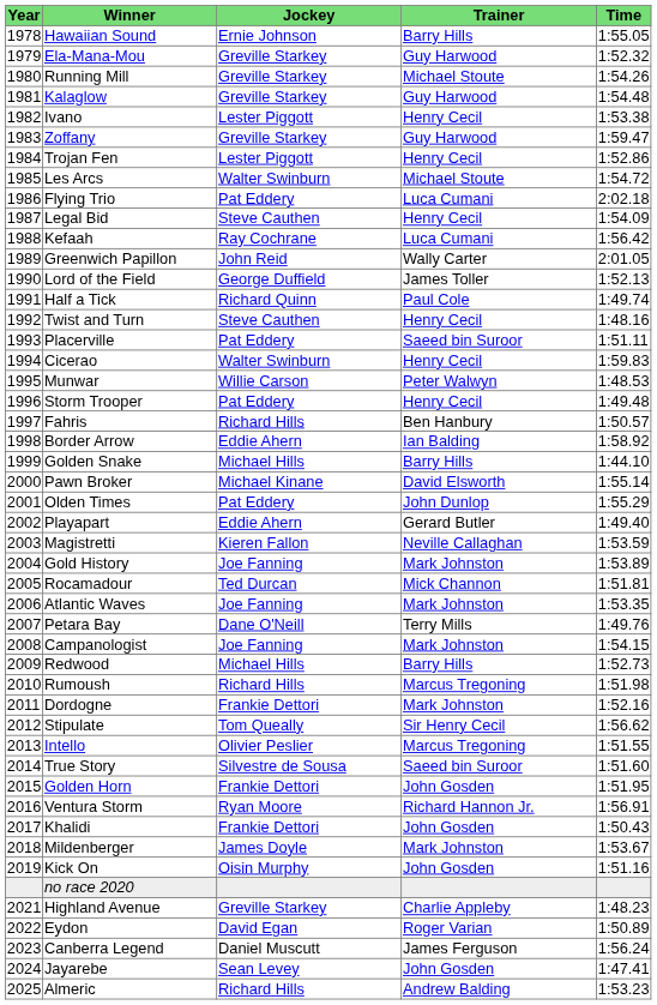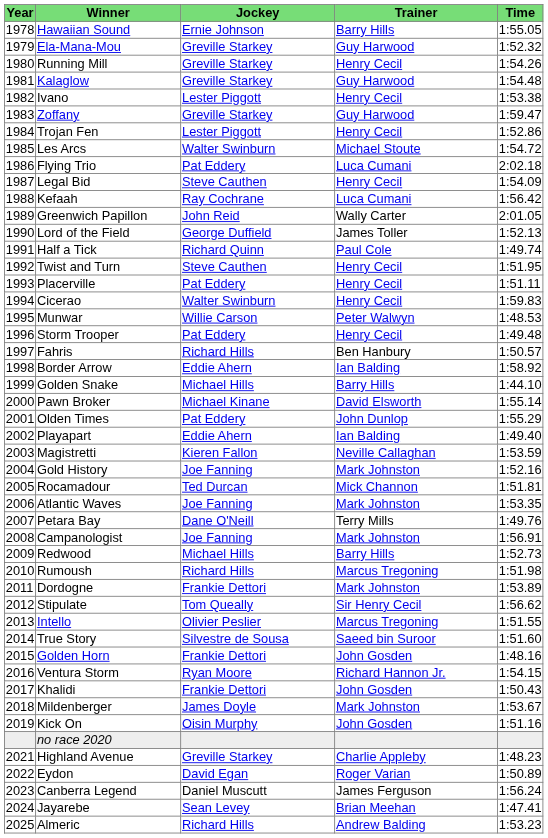 <table class = "sortable" | border="1" style="border-collapse: collapse; font-size:90%">
 <tr bgcolor="#77dd77" align="center">
 <th>Year</th>
 <th>Winner</th>
 <th>Jockey</th>
 <th>Trainer</th>
 <th>Time</th>
 </tr>
 <tr>
 <td>1978</td>
 <td width=160px><a href='#'>Hawaiian Sound</a></td>
 <td width=170px><a href='#'>Ernie Johnson</a></td>
 <td width=180px><a href='#'>Barry Hills</a></td>
 <td>1:55.05</td>
 </tr>
 <tr>
 <td>1979</td>
 <td><a href='#'>Ela-Mana-Mou</a></td>
 <td><a href='#'>Greville Starkey</a></td>
 <td><a href='#'>Guy Harwood</a></td>
 <td>1:52.32</td>
 </tr>
 <tr>
 <td>1980</td>
 <td>Running Mill</td>
 <td><a href='#'>Greville Starkey</a></td>
-<td><a href='#'>Michael Stoute</a></td>
+<td><a href='#'>Henry Cecil</a></td>
 <td>1:54.26</td>
 </tr>
 <tr>
 <td>1981</td>
 <td><a href='#'>Kalaglow</a></td>
 <td><a href='#'>Greville Starkey</a></td>
 <td><a href='#'>Guy Harwood</a></td>
 <td>1:54.48</td>
 </tr>
 <tr>
 <td>1982</td>
 <td>Ivano</td>
 <td><a href='#'>Lester Piggott</a></td>
 <td><a href='#'>Henry Cecil</a></td>
 <td>1:53.38</td>
 </tr>
 <tr>
 <td>1983</td>
 <td><a href='#'>Zoffany</a></td>
 <td><a href='#'>Greville Starkey</a></td>
 <td><a href='#'>Guy Harwood</a></td>
 <td>1:59.47</td>
 </tr>
 <tr>
 <td>1984</td>
 <td>Trojan Fen</td>
 <td><a href='#'>Lester Piggott</a></td>
 <td><a href='#'>Henry Cecil</a></td>
 <td>1:52.86</td>
 </tr>
 <tr>
 <td>1985</td>
 <td>Les Arcs</td>
 <td><a href='#'>Walter Swinburn</a></td>
 <td><a href='#'>Michael Stoute</a></td>
 <td>1:54.72</td>
 </tr>
 <tr>
 <td>1986</td>
 <td>Flying Trio</td>
 <td><a href='#'>Pat Eddery</a></td>
 <td><a href='#'>Luca Cumani</a></td>
 <td>2:02.18</td>
 </tr>
 <tr>
 <td>1987</td>
 <td>Legal Bid</td>
 <td><a href='#'>Steve Cauthen</a></td>
 <td><a href='#'>Henry Cecil</a></td>
 <td>1:54.09</td>
 </tr>
 <tr>
 <td>1988</td>
 <td>Kefaah</td>
 <td><a href='#'>Ray Cochrane</a></td>
 <td><a href='#'>Luca Cumani</a></td>
 <td>1:56.42</td>
 </tr>
 <tr>
 <td>1989</td>
 <td>Greenwich Papillon</td>
 <td><a href='#'>John Reid</a></td>
 <td>Wally Carter</td>
 <td>2:01.05</td>
 </tr>
 <tr>
 <td>1990</td>
 <td>Lord of the Field</td>
 <td><a href='#'>George Duffield</a></td>
 <td>James Toller</td>
 <td>1:52.13</td>
 </tr>
 <tr>
 <td>1991</td>
 <td>Half a Tick</td>
 <td><a href='#'>Richard Quinn</a></td>
 <td><a href='#'>Paul Cole</a></td>
 <td>1:49.74</td>
 </tr>
 <tr>
 <td>1992</td>
 <td>Twist and Turn</td>
 <td><a href='#'>Steve Cauthen</a></td>
 <td><a href='#'>Henry Cecil</a></td>
-<td>1:48.16</td>
+<td>1:51.95</td>
 </tr>
 <tr>
 <td>1993</td>
 <td>Placerville</td>
 <td><a href='#'>Pat Eddery</a></td>
-<td><a href='#'>Saeed bin Suroor</a></td>
+<td><a href='#'>Henry Cecil</a></td>
 <td>1:51.11</td>
 </tr>
 <tr>
 <td>1994</td>
 <td>Cicerao</td>
 <td><a href='#'>Walter Swinburn</a></td>
 <td><a href='#'>Henry Cecil</a></td>
 <td>1:59.83</td>
 </tr>
 <tr>
 <td>1995</td>
 <td>Munwar</td>
 <td><a href='#'>Willie Carson</a></td>
 <td><a href='#'>Peter Walwyn</a></td>
 <td>1:48.53</td>
 </tr>
 <tr>
 <td>1996</td>
 <td>Storm Trooper</td>
 <td><a href='#'>Pat Eddery</a></td>
 <td><a href='#'>Henry Cecil</a></td>
 <td>1:49.48</td>
 </tr>
 <tr>
 <td>1997</td>
 <td>Fahris</td>
 <td><a href='#'>Richard Hills</a></td>
 <td>Ben Hanbury</td>
 <td>1:50.57</td>
 </tr>
 <tr>
 <td>1998</td>
 <td>Border Arrow</td>
 <td><a href='#'>Eddie Ahern</a></td>
 <td><a href='#'>Ian Balding</a></td>
 <td>1:58.92</td>
 </tr>
 <tr>
 <td>1999</td>
 <td>Golden Snake </td>
 <td><a href='#'>Michael Hills</a></td>
 <td><a href='#'>Barry Hills</a></td>
 <td>1:44.10</td>
 </tr>
 <tr>
 <td>2000</td>
 <td>Pawn Broker</td>
 <td><a href='#'>Michael Kinane</a></td>
 <td><a href='#'>David Elsworth</a></td>
 <td>1:55.14</td>
 </tr>
 <tr>
 <td>2001</td>
 <td>Olden Times</td>
 <td><a href='#'>Pat Eddery</a></td>
 <td><a href='#'>John Dunlop</a></td>
 <td>1:55.29</td>
 </tr>
 <tr>
 <td>2002</td>
 <td>Playapart</td>
 <td><a href='#'>Eddie Ahern</a></td>
-<td>Gerard Butler</td>
+<td><a href='#'>Ian Balding</a></td>
 <td>1:49.40</td>
 </tr>
 <tr>
 <td>2003</td>
 <td>Magistretti</td>
 <td><a href='#'>Kieren Fallon</a></td>
 <td><a href='#'>Neville Callaghan</a></td>
 <td>1:53.59</td>
 </tr>
 <tr>
 <td>2004</td>
 <td>Gold History</td>
 <td><a href='#'>Joe Fanning</a></td>
 <td><a href='#'>Mark Johnston</a></td>
-<td>1:53.89</td>
+<td>1:52.16</td>
 </tr>
 <tr>
 <td>2005</td>
 <td>Rocamadour</td>
 <td><a href='#'>Ted Durcan</a></td>
 <td><a href='#'>Mick Channon</a></td>
 <td>1:51.81</td>
 </tr>
 <tr>
 <td>2006</td>
 <td>Atlantic Waves</td>
 <td><a href='#'>Joe Fanning</a></td>
 <td><a href='#'>Mark Johnston</a></td>
 <td>1:53.35</td>
 </tr>
 <tr>
 <td>2007</td>
 <td>Petara Bay</td>
 <td><a href='#'>Dane O'Neill</a></td>
 <td>Terry Mills</td>
 <td>1:49.76</td>
 </tr>
 <tr>
 <td>2008</td>
 <td>Campanologist</td>
 <td><a href='#'>Joe Fanning</a></td>
 <td><a href='#'>Mark Johnston</a></td>
-<td>1:54.15</td>
+<td>1:56.91</td>
 </tr>
 <tr>
 <td>2009</td>
 <td>Redwood</td>
 <td><a href='#'>Michael Hills</a></td>
 <td><a href='#'>Barry Hills</a></td>
 <td>1:52.73</td>
 </tr>
 <tr>
 <td>2010</td>
 <td>Rumoush</td>
 <td><a href='#'>Richard Hills</a></td>
 <td><a href='#'>Marcus Tregoning</a></td>
 <td>1:51.98</td>
 </tr>
 <tr>
 <td>2011</td>
 <td>Dordogne</td>
 <td><a href='#'>Frankie Dettori</a></td>
 <td><a href='#'>Mark Johnston</a></td>
-<td>1:52.16</td>
+<td>1:53.89</td>
 </tr>
 <tr>
 <td>2012</td>
 <td>Stipulate</td>
 <td><a href='#'>Tom Queally</a></td>
 <td><a href='#'>Sir Henry Cecil</a></td>
 <td>1:56.62</td>
 </tr>
 <tr>
 <td>2013</td>
 <td><a href='#'>Intello</a></td>
 <td><a href='#'>Olivier Peslier</a></td>
 <td><a href='#'>Marcus Tregoning</a></td>
 <td>1:51.55</td>
 </tr>
 <tr>
 <td>2014</td>
 <td>True Story</td>
 <td><a href='#'>Silvestre de Sousa</a></td>
 <td><a href='#'>Saeed bin Suroor</a></td>
 <td>1:51.60</td>
 </tr>
 <tr>
 <td>2015</td>
 <td><a href='#'>Golden Horn</a></td>
 <td><a href='#'>Frankie Dettori</a></td>
 <td><a href='#'>John Gosden</a></td>
-<td>1:51.95</td>
+<td>1:48.16</td>
 </tr>
 <tr>
 <td>2016</td>
 <td>Ventura Storm</td>
 <td><a href='#'>Ryan Moore</a></td>
 <td><a href='#'>Richard Hannon Jr.</a></td>
-<td>1:56.91</td>
+<td>1:54.15</td>
 </tr>
 <tr>
 <td>2017</td>
 <td>Khalidi</td>
 <td><a href='#'>Frankie Dettori</a></td>
 <td><a href='#'>John Gosden</a></td>
 <td>1:50.43</td>
 </tr>
 <tr>
 <td>2018</td>
 <td>Mildenberger</td>
 <td><a href='#'>James Doyle</a></td>
 <td><a href='#'>Mark Johnston</a></td>
 <td>1:53.67</td>
 </tr>
 <tr>
 <td>2019</td>
 <td>Kick On</td>
 <td><a href='#'>Oisin Murphy</a></td>
 <td><a href='#'>John Gosden</a></td>
 <td>1:51.16</td>
 </tr>
 <tr bgcolor="#eeeeee">
 <td data-sort-value="2020"></td>
 <td><em>no race 2020</em> </td>
 <td></td>
 <td></td>
 <td></td>
 </tr>
 <tr>
 <td>2021</td>
 <td>Highland Avenue</td>
 <td><a href='#'>Greville Starkey</a></td>
 <td><a href='#'>Charlie Appleby</a></td>
 <td>1:48.23</td>
 </tr>
 <tr>
 <td>2022</td>
 <td>Eydon</td>
 <td><a href='#'>David Egan</a></td>
 <td><a href='#'>Roger Varian</a></td>
 <td>1:50.89</td>
 </tr>
 <tr>
 <td>2023</td>
 <td>Canberra Legend</td>
 <td>Daniel Muscutt</td>
 <td>James Ferguson</td>
 <td>1:56.24</td>
 </tr>
 <tr>
 <td>2024</td>
 <td>Jayarebe</td>
 <td><a href='#'>Sean Levey</a></td>
-<td><a href='#'>John Gosden</a></td>
+<td><a href='#'>Brian Meehan</a></td>
 <td>1:47.41</td>
 </tr>
 <tr>
 <td>2025</td>
 <td>Almeric</td>
 <td><a href='#'>Richard Hills</a></td>
 <td><a href='#'>Andrew Balding</a></td>
 <td>1:53.23</td>
 </tr>
 </table>
